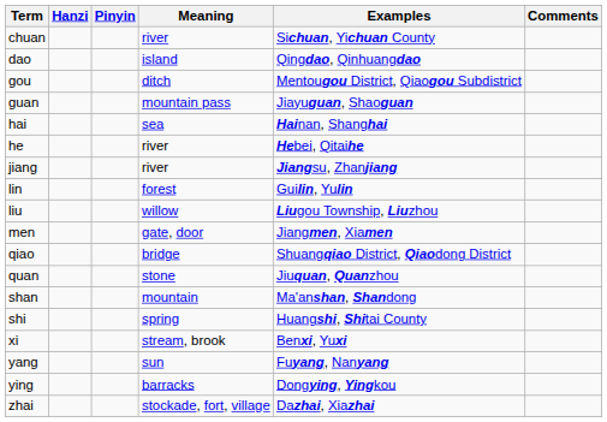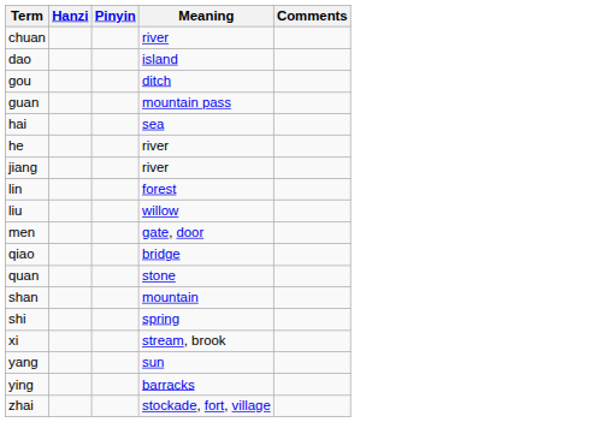 <table class="wikitable sortable">
 <tr>
 <th>Term</th>
 <th><a href='#'>Hanzi</a></th>
 <th><a href='#'>Pinyin</a></th>
 <th>Meaning</th>
-<th>Examples</th>
 <th>Comments</th>
 </tr>
 <tr>
 <td>chuan</td>
 <td></td>
 <td></td>
 <td><a href='#'>river</a></td>
-<td><a href='#'>Si<strong><em>chuan</em></strong></a>, <a href='#'>Yi<strong><em>chuan</em></strong> County</a></td>
 <td></td>
 </tr>
 <tr>
 <td>dao</td>
 <td></td>
 <td></td>
 <td><a href='#'>island</a></td>
-<td><a href='#'>Qing<strong><em>dao</em></strong></a>, <a href='#'>Qinhuang<strong><em>dao</em></strong></a></td>
 <td></td>
 </tr>
 <tr>
 <td>gou</td>
 <td></td>
 <td></td>
 <td><a href='#'>ditch</a></td>
-<td><a href='#'>Mentou<strong><em>gou</em></strong> District</a>, <a href='#'>Qiao<strong><em>gou</em></strong> Subdistrict</a></td>
 <td></td>
 </tr>
 <tr>
 <td>guan</td>
 <td></td>
 <td></td>
 <td><a href='#'>mountain pass</a></td>
-<td><a href='#'>Jiayu<strong><em>guan</em></strong></a>, <a href='#'>Shao<strong><em>guan</em></strong></a></td>
 <td></td>
 </tr>
 <tr>
 <td>hai</td>
 <td></td>
 <td></td>
 <td><a href='#'>sea</a></td>
-<td><a href='#'><strong><em>Hai</em></strong>nan</a>, <a href='#'>Shang<strong><em>hai</em></strong></a></td>
 <td></td>
 </tr>
 <tr>
 <td>he</td>
 <td></td>
 <td></td>
 <td>river</td>
-<td><a href='#'><strong><em>He</em></strong>bei</a>, <a href='#'>Qitai<strong><em>he</em></strong></a></td>
 <td></td>
 </tr>
 <tr>
 <td>jiang</td>
 <td></td>
 <td></td>
 <td>river</td>
-<td><a href='#'><strong><em>Jiang</em></strong>su</a>, <a href='#'>Zhan<strong><em>jiang</em></strong></a></td>
 <td></td>
 </tr>
 <tr>
 <td>lin</td>
 <td></td>
 <td></td>
 <td><a href='#'>forest</a></td>
-<td><a href='#'>Gui<strong><em>lin</em></strong></a>, <a href='#'>Yu<strong><em>lin</em></strong></a></td>
 <td></td>
 </tr>
 <tr>
 <td>liu</td>
 <td></td>
 <td></td>
 <td><a href='#'>willow</a></td>
-<td><a href='#'><strong><em>Liu</em></strong>gou Township</a>, <a href='#'><strong><em>Liu</em></strong>zhou</a></td>
 <td></td>
 </tr>
 <tr>
 <td>men</td>
 <td></td>
 <td></td>
 <td><a href='#'>gate</a>, <a href='#'>door</a></td>
-<td><a href='#'>Jiang<strong><em>men</em></strong></a>, <a href='#'>Xia<strong><em>men</em></strong></a></td>
 <td></td>
 </tr>
 <tr>
 <td>qiao</td>
 <td></td>
 <td></td>
 <td><a href='#'>bridge</a></td>
-<td><a href='#'>Shuang<strong><em>qiao</em></strong> District</a>, <a href='#'><strong><em>Qiao</em></strong>dong District</a></td>
 <td></td>
 </tr>
 <tr>
 <td>quan</td>
 <td></td>
 <td></td>
 <td><a href='#'>stone</a></td>
-<td><a href='#'>Jiu<strong><em>quan</em></strong></a>, <a href='#'><strong><em>Quan</em></strong>zhou</a></td>
 <td></td>
 </tr>
 <tr>
 <td>shan</td>
 <td></td>
 <td></td>
 <td><a href='#'>mountain</a></td>
-<td><a href='#'>Ma'an<strong><em>shan</em></strong></a>, <a href='#'><strong><em>Shan</em></strong>dong</a></td>
 <td></td>
 </tr>
 <tr>
 <td>shi</td>
 <td></td>
 <td></td>
 <td><a href='#'>spring</a></td>
-<td><a href='#'>Huang<strong><em>shi</em></strong></a>, <a href='#'><strong><em>Shi</em></strong>tai County</a></td>
 <td></td>
 </tr>
 <tr>
 <td>xi</td>
 <td></td>
 <td></td>
 <td><a href='#'>stream</a>, brook</td>
-<td><a href='#'>Ben<strong><em>xi</em></strong></a>, <a href='#'>Yu<strong><em>xi</em></strong></a></td>
 <td></td>
 </tr>
 <tr>
 <td>yang</td>
 <td></td>
 <td></td>
 <td><a href='#'>sun</a></td>
-<td><a href='#'>Fu<strong><em>yang</em></strong></a>, <a href='#'>Nan<strong><em>yang</em></strong></a></td>
 <td></td>
 </tr>
 <tr>
 <td>ying</td>
 <td></td>
 <td></td>
 <td><a href='#'>barracks</a></td>
-<td><a href='#'>Dong<strong><em>ying</em></strong></a>, <a href='#'><strong><em>Ying</em></strong>kou</a></td>
 <td></td>
 </tr>
 <tr>
 <td>zhai</td>
 <td></td>
 <td></td>
 <td><a href='#'>stockade</a>, <a href='#'>fort</a>, <a href='#'>village</a></td>
-<td><a href='#'>Da<strong><em>zhai</em></strong></a>, <a href='#'>Xia<strong><em>zhai</em></strong></a></td>
 <td></td>
 </tr>
 </table>
